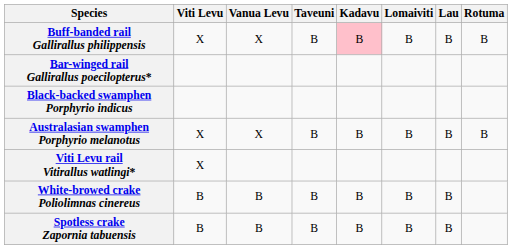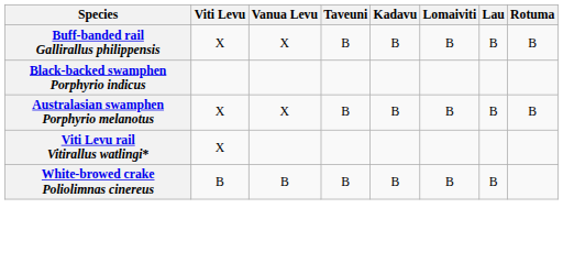 <table class="wikitable" style="text-align:center">
 <tr>
 <th width="225">Species</th>
 <th>Viti Levu</th>
 <th>Vanua Levu</th>
 <th>Taveuni</th>
 <th>Kadavu</th>
 <th>Lomaiviti</th>
 <th>Lau</th>
 <th>Rotuma</th>
 </tr>
 <tr>
 <th><a href='#'>Buff-banded rail</a><br><em>Gallirallus philippensis</em></th>
 <td>X</td>
 <td>X</td>
 <td>B</td>
-<td style="background: pink;">B</td>
 <td>B</td>
 <td>B</td>
 <td>B</td>
-</tr>
-<tr>
-<th><a href='#'>Bar-winged rail</a><br><em>Gallirallus poecilopterus</em>*</th>
-<td></td>
-<td></td>
-<td></td>
-<td></td>
-<td></td>
-<td></td>
-<td></td>
+<td>B</td>
 </tr>
 <tr>
 <th><a href='#'>Black-backed swamphen</a><br><em>Porphyrio indicus</em></th>
 <td></td>
 <td></td>
 <td></td>
 <td></td>
 <td></td>
 <td></td>
 <td></td>
 </tr>
 <tr>
 <th><a href='#'>Australasian swamphen</a><br><em>Porphyrio melanotus</em></th>
 <td>X</td>
 <td>X</td>
 <td>B</td>
 <td>B</td>
 <td>B</td>
 <td>B</td>
 <td>B</td>
 </tr>
 <tr>
 <th><a href='#'>Viti Levu rail</a><br><em>Vitirallus watlingi</em>*</th>
 <td>X</td>
 <td></td>
 <td></td>
 <td></td>
 <td></td>
 <td></td>
 <td></td>
 </tr>
 <tr>
 <th><a href='#'>White-browed crake</a><br><em>Poliolimnas cinereus</em></th>
 <td>B</td>
 <td>B</td>
 <td>B</td>
 <td>B</td>
 <td>B</td>
 <td>B</td>
 <td></td>
 </tr>
-<tr>
-<th><a href='#'>Spotless crake</a><br><em>Zapornia tabuensis</em></th>
-<td>B</td>
-<td>B</td>
-<td>B</td>
-<td>B</td>
-<td>B</td>
-<td>B</td>
-<td></td>
-</tr>
 </table>
